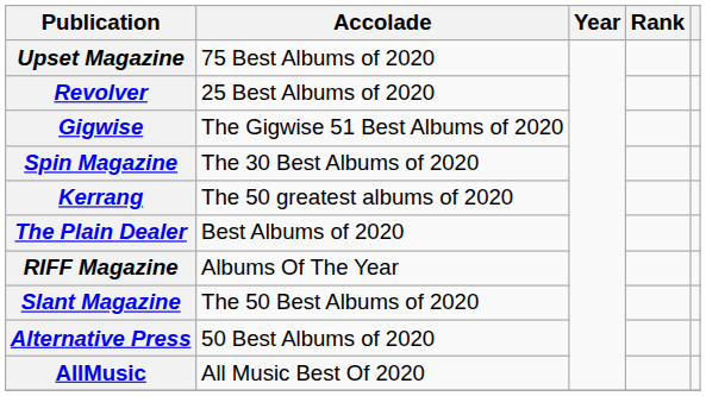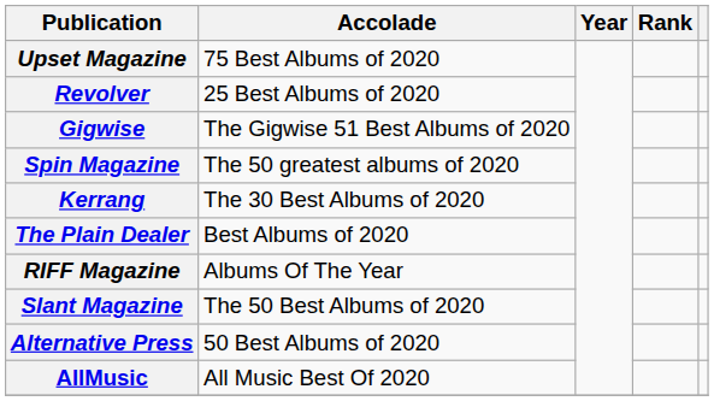 <table class="sortable wikitable plainrowheaders">
 <tr>
 <th>Publication</th>
 <th>Accolade</th>
 <th>Year</th>
 <th>Rank</th>
 <th class="unsortable"></th>
 </tr>
 <tr>
 <th scope="row"><em>Upset Magazine</em></th>
 <td>75 Best Albums of 2020</td>
 <td rowspan="10"></td>
 <td></td>
 <td></td>
 </tr>
 <tr>
 <th scope="row"><em><a href='#'>Revolver</a></em></th>
 <td>25 Best Albums of 2020</td>
 <td></td>
 <td></td>
 </tr>
 <tr>
 <th scope="row"><em><a href='#'>Gigwise</a></em></th>
 <td>The Gigwise 51 Best Albums of 2020</td>
 <td></td>
 <td></td>
 </tr>
 <tr>
 <th scope="row"><em><a href='#'>Spin Magazine</a></em></th>
-<td>The 30 Best Albums of 2020</td>
+<td>The 50 greatest albums of 2020</td>
 <td></td>
 <td></td>
 </tr>
 <tr>
 <th scope="row"><em><a href='#'>Kerrang</a></em></th>
-<td>The 50 greatest albums of 2020</td>
+<td>The 30 Best Albums of 2020</td>
 <td></td>
 <td></td>
 </tr>
 <tr>
 <th scope="row"><em><a href='#'>The Plain Dealer</a></em></th>
 <td>Best Albums of 2020</td>
 <td></td>
 <td></td>
 </tr>
 <tr>
 <th scope="row"><em>RIFF Magazine</em></th>
 <td>Albums Of The Year</td>
 <td></td>
 <td></td>
 </tr>
 <tr>
 <th scope="row"><em><a href='#'>Slant Magazine</a></em></th>
 <td>The 50 Best Albums of 2020</td>
 <td></td>
 <td></td>
 </tr>
 <tr>
 <th scope="row"><em><a href='#'>Alternative Press</a></em></th>
 <td>50 Best Albums of 2020</td>
 <td></td>
 <td></td>
 </tr>
 <tr>
 <th scope="row"><a href='#'>AllMusic</a></th>
 <td>All Music Best Of 2020</td>
 <td></td>
 <td></td>
 </tr>
 <tr>
 </tr>
 </table>
